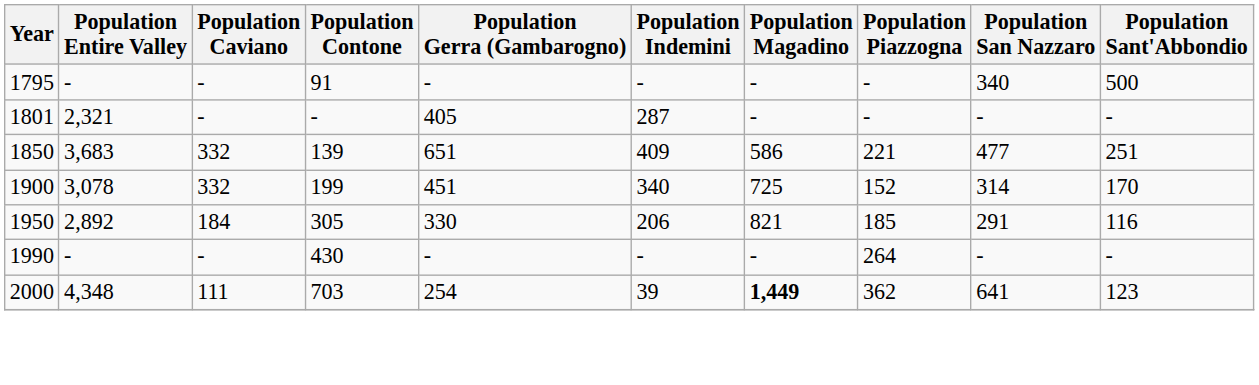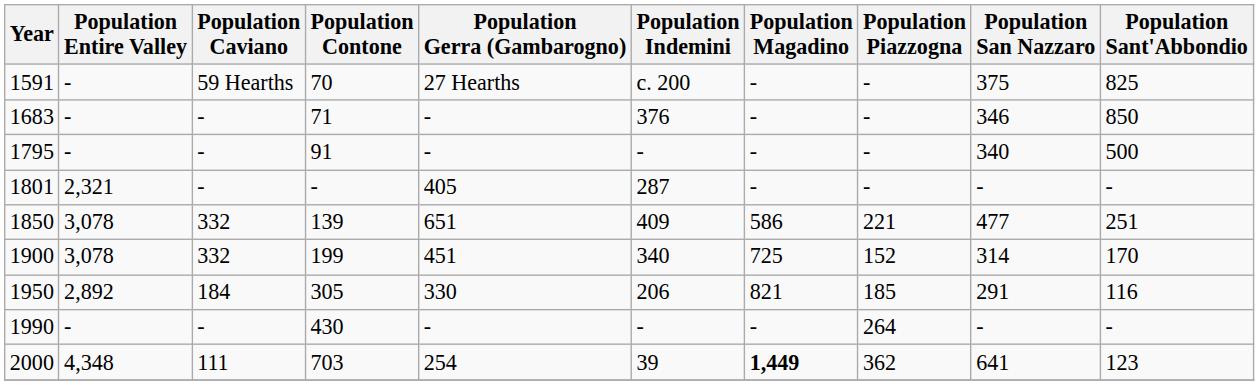 <table class="wikitable">
 <tr>
 <th>Year</th>
 <th>Population <br>Entire Valley</th>
 <th>Population <br>Caviano</th>
 <th>Population <br>Contone</th>
 <th>Population <br>Gerra (Gambarogno)</th>
 <th>Population <br>Indemini</th>
 <th>Population <br>Magadino</th>
 <th>Population <br>Piazzogna</th>
 <th>Population <br>San Nazzaro</th>
 <th>Population <br>Sant'Abbondio</th>
+</tr>
+<tr>
+<td>1591</td>
+<td>-</td>
+<td>59 Hearths</td>
+<td>70</td>
+<td>27 Hearths</td>
+<td>c. 200</td>
+<td>-</td>
+<td>-</td>
+<td>375</td>
+<td>825</td>
+</tr>
+<tr>
+<td>1683</td>
+<td>-</td>
+<td>-</td>
+<td>71</td>
+<td>-</td>
+<td>376</td>
+<td>-</td>
+<td>-</td>
+<td>346</td>
+<td>850</td>
 </tr>
 <tr>
 <td>1795</td>
 <td>-</td>
 <td>-</td>
 <td>91</td>
 <td>-</td>
 <td>-</td>
 <td>-</td>
 <td>-</td>
 <td>340</td>
 <td>500</td>
 </tr>
 <tr>
 <td>1801</td>
 <td>2,321</td>
 <td>-</td>
 <td>-</td>
 <td>405</td>
 <td>287</td>
 <td>-</td>
 <td>-</td>
 <td>-</td>
 <td>-</td>
 </tr>
 <tr>
 <td>1850</td>
-<td>3,683</td>
+<td>3,078</td>
 <td>332</td>
 <td>139</td>
 <td>651</td>
 <td>409</td>
 <td>586</td>
 <td>221</td>
 <td>477</td>
 <td>251</td>
 </tr>
 <tr>
 <td>1900</td>
 <td>3,078</td>
 <td>332</td>
 <td>199</td>
 <td>451</td>
 <td>340</td>
 <td>725</td>
 <td>152</td>
 <td>314</td>
 <td>170</td>
 </tr>
 <tr>
 <td>1950</td>
 <td>2,892</td>
 <td>184</td>
 <td>305</td>
 <td>330</td>
 <td>206</td>
 <td>821</td>
 <td>185</td>
 <td>291</td>
 <td>116</td>
 </tr>
 <tr>
 <td>1990</td>
 <td>-</td>
 <td>-</td>
 <td>430</td>
 <td>-</td>
 <td>-</td>
 <td>-</td>
 <td>264</td>
 <td>-</td>
 <td>-</td>
 </tr>
 <tr>
 <td>2000</td>
 <td>4,348</td>
 <td>111</td>
 <td>703</td>
 <td>254</td>
 <td>39</td>
 <td><strong>1,449</strong></td>
 <td>362</td>
 <td>641</td>
 <td>123</td>
 </tr>
 <tr>
 </tr>
 </table>
